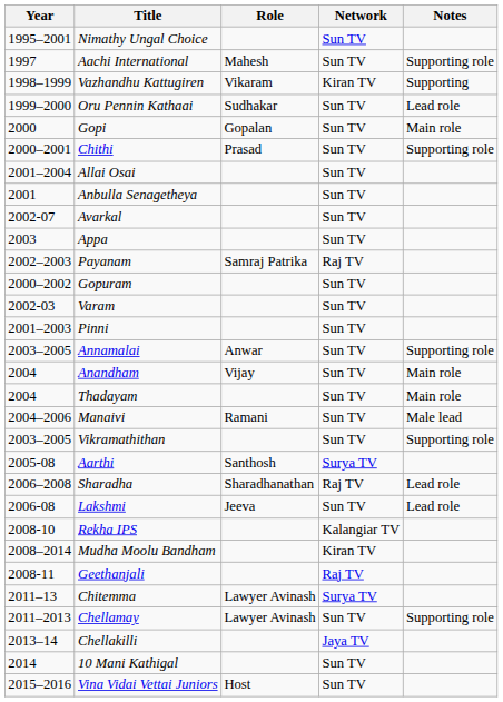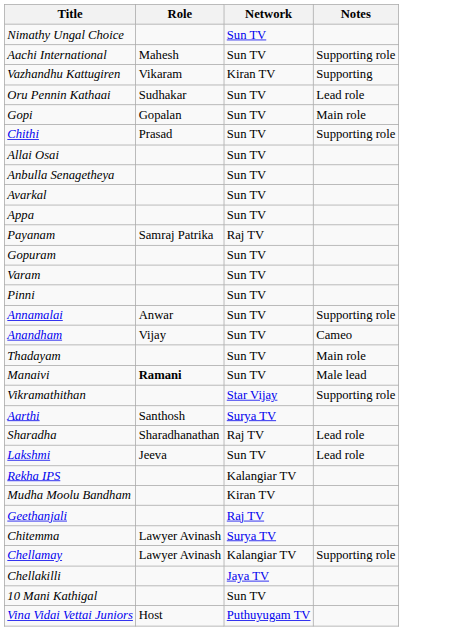 <table class="wikitable">
 <tr>
-<th>Year</th>
 <th>Title</th>
 <th>Role</th>
 <th>Network</th>
 <th>Notes</th>
 </tr>
 <tr>
-<td>1995–2001</td>
 <td><em>Nimathy Ungal Choice</em></td>
 <td></td>
 <td><a href='#'>Sun TV</a></td>
 <td></td>
 </tr>
 <tr>
-<td>1997</td>
 <td><em>Aachi International</em></td>
 <td>Mahesh</td>
 <td>Sun TV</td>
 <td>Supporting role</td>
 </tr>
 <tr>
-<td>1998–1999</td>
 <td><em>Vazhandhu Kattugiren</em></td>
 <td>Vikaram</td>
 <td>Kiran TV</td>
 <td>Supporting</td>
 </tr>
 <tr>
-<td>1999–2000</td>
 <td><em>Oru Pennin Kathaai</em></td>
 <td>Sudhakar</td>
 <td>Sun TV</td>
 <td>Lead role</td>
 </tr>
 <tr>
-<td>2000</td>
 <td><em>Gopi</em></td>
 <td>Gopalan</td>
 <td>Sun TV</td>
 <td>Main role</td>
 </tr>
 <tr>
-<td>2000–2001</td>
 <td><em><a href='#'>Chithi</a></em></td>
 <td>Prasad</td>
 <td>Sun TV</td>
 <td>Supporting role</td>
 </tr>
 <tr>
-<td>2001–2004</td>
 <td><em>Allai Osai</em></td>
 <td></td>
 <td>Sun TV</td>
 <td></td>
 </tr>
 <tr>
-<td>2001</td>
 <td><em>Anbulla Senagetheya</em></td>
 <td></td>
 <td>Sun TV</td>
 <td></td>
 </tr>
 <tr>
-<td>2002-07</td>
 <td><em>Avarkal</em></td>
 <td></td>
 <td>Sun TV</td>
 <td></td>
 </tr>
 <tr>
-<td>2003</td>
 <td><em>Appa</em></td>
 <td></td>
 <td>Sun TV</td>
 <td></td>
 </tr>
 <tr>
-<td>2002–2003</td>
 <td><em>Payanam</em></td>
 <td>Samraj Patrika</td>
 <td>Raj TV</td>
 <td></td>
 </tr>
 <tr>
-<td>2000–2002</td>
 <td><em>Gopuram</em></td>
 <td></td>
 <td>Sun TV</td>
 <td></td>
 </tr>
 <tr>
-<td>2002-03</td>
 <td><em>Varam</em></td>
 <td></td>
 <td>Sun TV</td>
 <td></td>
 </tr>
 <tr>
-<td>2001–2003</td>
 <td><em>Pinni</em></td>
 <td></td>
 <td>Sun TV</td>
 <td></td>
 </tr>
 <tr>
-<td>2003–2005</td>
 <td><em><a href='#'>Annamalai</a></em></td>
 <td>Anwar</td>
 <td>Sun TV</td>
 <td>Supporting role</td>
 </tr>
 <tr>
-<td>2004</td>
 <td><em><a href='#'>Anandham</a></em></td>
 <td>Vijay</td>
 <td>Sun TV</td>
-<td>Main role</td>
+<td>Cameo</td>
 </tr>
 <tr>
-<td>2004</td>
 <td><em>Thadayam</em></td>
 <td></td>
 <td>Sun TV</td>
 <td>Main role</td>
 </tr>
 <tr>
-<td>2004–2006</td>
 <td><em>Manaivi</em></td>
-<td>Ramani</td>
+<td><strong>Ramani</strong></td>
 <td>Sun TV</td>
 <td>Male lead</td>
 </tr>
 <tr>
-<td>2003–2005</td>
 <td><em>Vikramathithan</em></td>
 <td></td>
-<td>Sun TV</td>
+<td><a href='#'>Star Vijay</a></td>
 <td>Supporting role</td>
 </tr>
 <tr>
-<td>2005-08</td>
 <td><em><a href='#'>Aarthi</a></em></td>
 <td>Santhosh</td>
 <td><a href='#'>Surya TV</a></td>
 <td></td>
 </tr>
 <tr>
-<td>2006–2008</td>
 <td><em>Sharadha</em></td>
 <td>Sharadhanathan</td>
 <td>Raj TV</td>
 <td>Lead role</td>
 </tr>
 <tr>
-<td>2006-08</td>
 <td><em><a href='#'>Lakshmi</a></em></td>
 <td>Jeeva</td>
 <td>Sun TV</td>
 <td>Lead role</td>
 </tr>
 <tr>
-<td>2008-10</td>
 <td><em><a href='#'>Rekha IPS</a></em></td>
 <td></td>
 <td>Kalangiar TV</td>
 <td></td>
 </tr>
 <tr>
-<td>2008–2014</td>
 <td><em>Mudha Moolu Bandham</em></td>
 <td></td>
 <td>Kiran TV</td>
 <td></td>
 </tr>
 <tr>
-<td>2008-11</td>
 <td><em><a href='#'>Geethanjali</a></em></td>
 <td></td>
 <td><a href='#'>Raj TV</a></td>
 <td></td>
 </tr>
 <tr>
-<td>2011–13</td>
 <td><em>Chitemma</em></td>
 <td>Lawyer Avinash</td>
 <td><a href='#'>Surya TV</a></td>
 <td></td>
 </tr>
 <tr>
-<td>2011–2013</td>
 <td><em><a href='#'>Chellamay</a></em></td>
 <td>Lawyer Avinash</td>
-<td>Sun TV</td>
+<td>Kalangiar TV</td>
 <td>Supporting role</td>
 </tr>
 <tr>
-<td>2013–14</td>
 <td><em>Chellakilli</em></td>
 <td></td>
 <td><a href='#'>Jaya TV</a></td>
 <td></td>
 </tr>
 <tr>
-<td>2014</td>
 <td><em>10 Mani Kathigal</em></td>
 <td></td>
 <td>Sun TV</td>
 <td></td>
 </tr>
 <tr>
-<td>2015–2016</td>
 <td><em><a href='#'>Vina Vidai Vettai Juniors</a></em></td>
 <td>Host</td>
-<td>Sun TV</td>
+<td><a href='#'>Puthuyugam TV</a></td>
 <td></td>
 </tr>
 </table>
